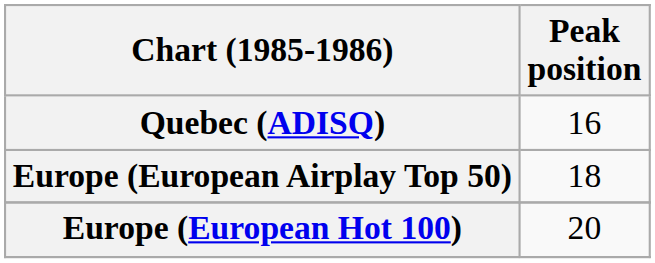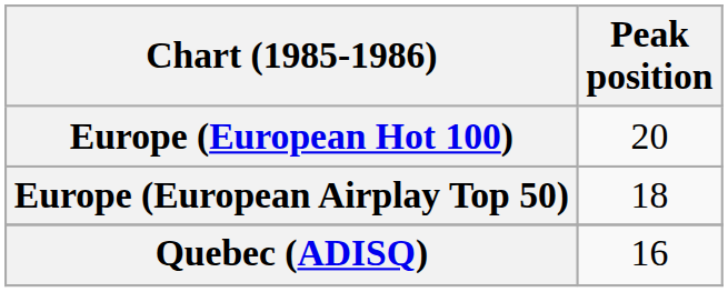 <table class="wikitable sortable plainrowheaders" style="text-align:center">
 <tr>
 <th>Chart (1985-1986)</th>
 <th>Peak<br>position</th>
 </tr>
 <tr>
-<th scope="row">Quebec (<a href='#'>ADISQ</a>)</th>
-<td align="center">16</td>
+<th scope="row">Europe (<a href='#'>European Hot 100</a>)</th>
+<td align="center">20</td>
 </tr>
 <tr>
 <th scope="row">Europe (European Airplay Top 50)</th>
 <td style="text-align:center;">18</td>
 </tr>
 <tr>
 </tr>
 <tr>
-<th scope="row">Europe (<a href='#'>European Hot 100</a>)</th>
-<td align="center">20</td>
+<th scope="row">Quebec (<a href='#'>ADISQ</a>)</th>
+<td align="center">16</td>
 </tr>
 <tr>
 </tr>
 </table>
